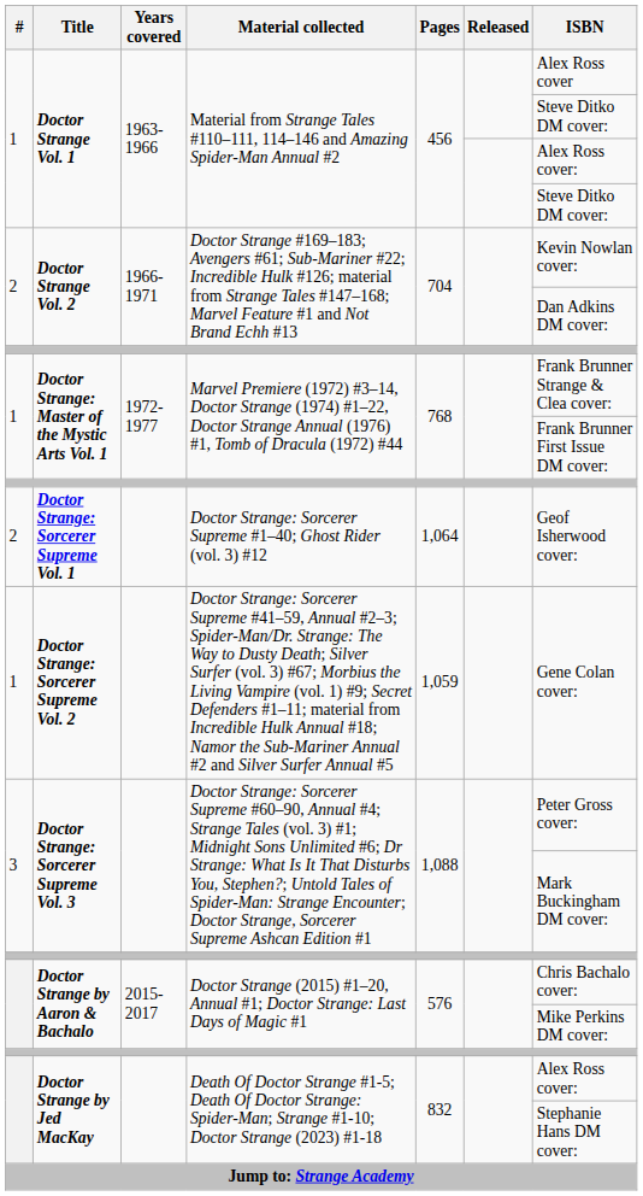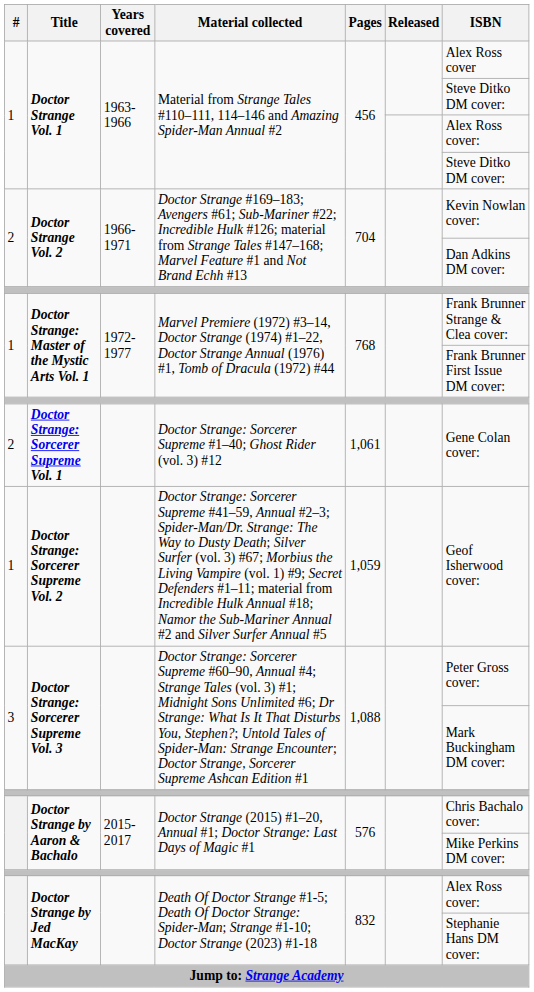 <table class="wikitable sortable" width="99%">
 <tr>
 <th class="unsortable" width="20px">#</th>
 <th>Title</th>
 <th>Years covered</th>
 <th class="unsortable">Material collected</th>
 <th>Pages</th>
 <th>Released</th>
 <th class="unsortable">ISBN</th>
 </tr>
 <tr>
 <td rowspan=4>1</td>
 <td rowspan=4><strong><em>Doctor Strange Vol. 1</em></strong></td>
 <td rowspan=4>1963-1966</td>
 <td rowspan=4>Material from <em>Strange Tales</em> #110–111, 114–146 and <em>Amazing Spider-Man Annual</em> #2</td>
 <td rowspan=4 style="text-align: center;">456</td>
 <td rowspan=2></td>
 <td>Alex Ross cover </td>
 </tr>
 <tr>
 <td>Steve Ditko DM cover: </td>
 </tr>
 <tr>
 <td rowspan=2></td>
 <td>Alex Ross cover: </td>
 </tr>
 <tr>
 <td>Steve Ditko DM cover: </td>
 </tr>
 <tr>
 <td rowspan=2>2</td>
 <td rowspan=2><strong><em>Doctor Strange Vol. 2</em></strong></td>
 <td rowspan=2>1966-1971</td>
 <td rowspan=2><em>Doctor Strange</em> #169–183; <em>Avengers</em> #61; <em>Sub-Mariner</em> #22; <em>Incredible Hulk</em> #126; material from <em>Strange Tales</em> #147–168; <em>Marvel Feature</em> #1 and <em>Not Brand Echh</em> #13</td>
 <td rowspan=2 style="text-align: center;">704</td>
 <td rowspan=2></td>
 <td>Kevin Nowlan cover: </td>
 </tr>
 <tr>
 <td>Dan Adkins DM cover: </td>
 </tr>
 <tr>
 <th colspan=7 style="background-color: silver;"></th>
 </tr>
 <tr>
 <td rowspan=2>1</td>
 <td rowspan=2><strong><em>Doctor Strange: Master of the Mystic Arts Vol. 1</em></strong></td>
 <td rowspan=2>1972-1977</td>
 <td rowspan=2><em>Marvel Premiere</em> (1972) #3–14, <em>Doctor Strange</em> (1974) #1–22, <em>Doctor Strange Annual</em> (1976) #1, <em>Tomb of Dracula</em> (1972) #44</td>
 <td rowspan=2 style="text-align: center;">768</td>
 <td rowspan=2></td>
 <td>Frank Brunner Strange & Clea cover: </td>
 </tr>
 <tr>
 <td>Frank Brunner First Issue DM cover: </td>
 </tr>
 <tr>
 <th colspan=7 style="background-color: silver;"></th>
 </tr>
 <tr>
 <td>2</td>
 <td><strong><em><a href='#'>Doctor Strange: Sorcerer Supreme</a> Vol. 1</em></strong></td>
 <td></td>
 <td><em>Doctor Strange: Sorcerer Supreme</em> #1–40; <em>Ghost Rider</em> (vol. 3) #12</td>
-<td style="text-align: center;">1,064</td>
+<td style="text-align: center;">1,061</td>
 <td></td>
-<td>Geof Isherwood cover: </td>
+<td>Gene Colan cover: </td>
 </tr>
 <tr>
 <td>1</td>
 <td><strong><em>Doctor Strange: Sorcerer Supreme Vol. 2</em></strong></td>
 <td></td>
 <td><em>Doctor Strange: Sorcerer Supreme</em> #41–59, <em>Annual</em> #2–3; <em>Spider-Man/Dr. Strange: The Way to Dusty Death</em>; <em>Silver Surfer</em> (vol. 3) #67; <em>Morbius the Living Vampire</em> (vol. 1) #9; <em>Secret Defenders</em> #1–11; material from <em>Incredible Hulk Annual</em> #18; <em>Namor the Sub-Mariner Annual</em> #2 and <em>Silver Surfer Annual</em> #5</td>
 <td style="text-align: center;">1,059</td>
 <td></td>
-<td>Gene Colan cover: </td>
+<td>Geof Isherwood cover: </td>
 </tr>
 <tr>
 <td rowspan=2>3</td>
 <td rowspan=2><strong><em>Doctor Strange: Sorcerer Supreme Vol. 3</em></strong></td>
 <td rowspan=2></td>
 <td rowspan=2><em>Doctor Strange: Sorcerer Supreme</em> #60–90, <em>Annual</em> #4; <em>Strange Tales</em> (vol. 3) #1; <em>Midnight Sons Unlimited</em> #6; <em>Dr Strange: What Is It That Disturbs You, Stephen?</em>; <em>Untold Tales of Spider-Man: Strange Encounter</em>; <em>Doctor Strange, Sorcerer Supreme Ashcan Edition</em> #1</td>
 <td rowspan=2 style="text-align: center;">1,088</td>
 <td rowspan=2></td>
 <td>Peter Gross cover: </td>
 </tr>
 <tr>
 <td>Mark Buckingham DM cover: </td>
 </tr>
 <tr>
 <th colspan=7 style="background-color: silver;"></th>
 </tr>
 <tr>
 <th rowspan=2 style="background-color: light grey;"></th>
 <td rowspan=2><strong><em>Doctor Strange by Aaron & Bachalo</em></strong></td>
 <td rowspan=2>2015-2017</td>
 <td rowspan=2><em>Doctor Strange</em> (2015) #1–20, <em>Annual</em> #1; <em>Doctor Strange: Last Days of Magic</em> #1</td>
 <td rowspan=2 style="text-align: center;">576</td>
 <td rowspan=2></td>
 <td>Chris Bachalo cover: </td>
 </tr>
 <tr>
 <td>Mike Perkins DM cover: </td>
 </tr>
 <tr>
 <th colspan=7 style="background-color: silver;"></th>
 </tr>
 <tr>
 <th rowspan=2 style="background-color: light grey;"></th>
 <td rowspan=2><strong><em>Doctor Strange by Jed MacKay</em></strong></td>
 <td rowspan=2></td>
 <td rowspan=2><em>Death Of Doctor Strange</em> #1-5; <em>Death Of Doctor Strange: Spider-Man</em>; <em>Strange</em> #1-10; <em>Doctor Strange</em> (2023) #1-18</td>
 <td rowspan=2 style="text-align: center;">832</td>
 <td rowspan=2></td>
 <td>Alex Ross cover: </td>
 </tr>
 <tr>
 <td>Stephanie Hans DM cover: </td>
 </tr>
 <tr>
 <th colspan="7" style="background-color: silver;">Jump to: <em><a href='#'>Strange Academy</a></em></th>
 </tr>
 </table>
